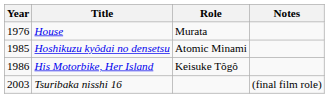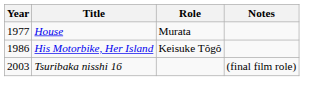 <table class="wikitable">
 <tr>
 <th>Year</th>
 <th>Title</th>
 <th>Role</th>
 <th>Notes</th>
 </tr>
 <tr>
-<td>1976</td>
+<td>1977</td>
 <td><em><a href='#'>House</a></em></td>
 <td>Murata</td>
-<td></td>
-</tr>
-<tr>
-<td>1985</td>
-<td><em><a href='#'>Hoshikuzu kyôdai no densetsu</a></em></td>
-<td>Atomic Minami</td>
 <td></td>
 </tr>
 <tr>
 <td>1986</td>
 <td><em><a href='#'>His Motorbike, Her Island</a></em></td>
 <td>Keisuke Tôgô</td>
 <td></td>
 </tr>
 <tr>
 <td>2003</td>
 <td><em>Tsuribaka nisshi 16</em></td>
 <td></td>
 <td>(final film role)</td>
 </tr>
 </table>
